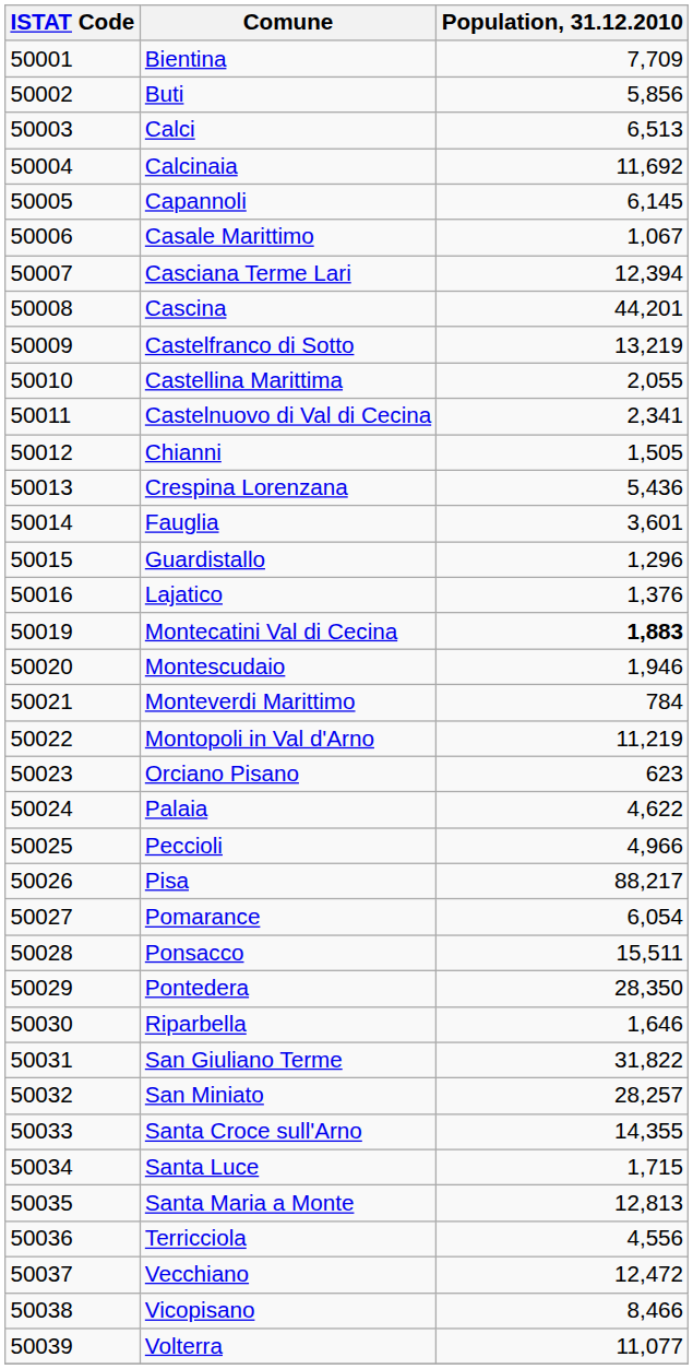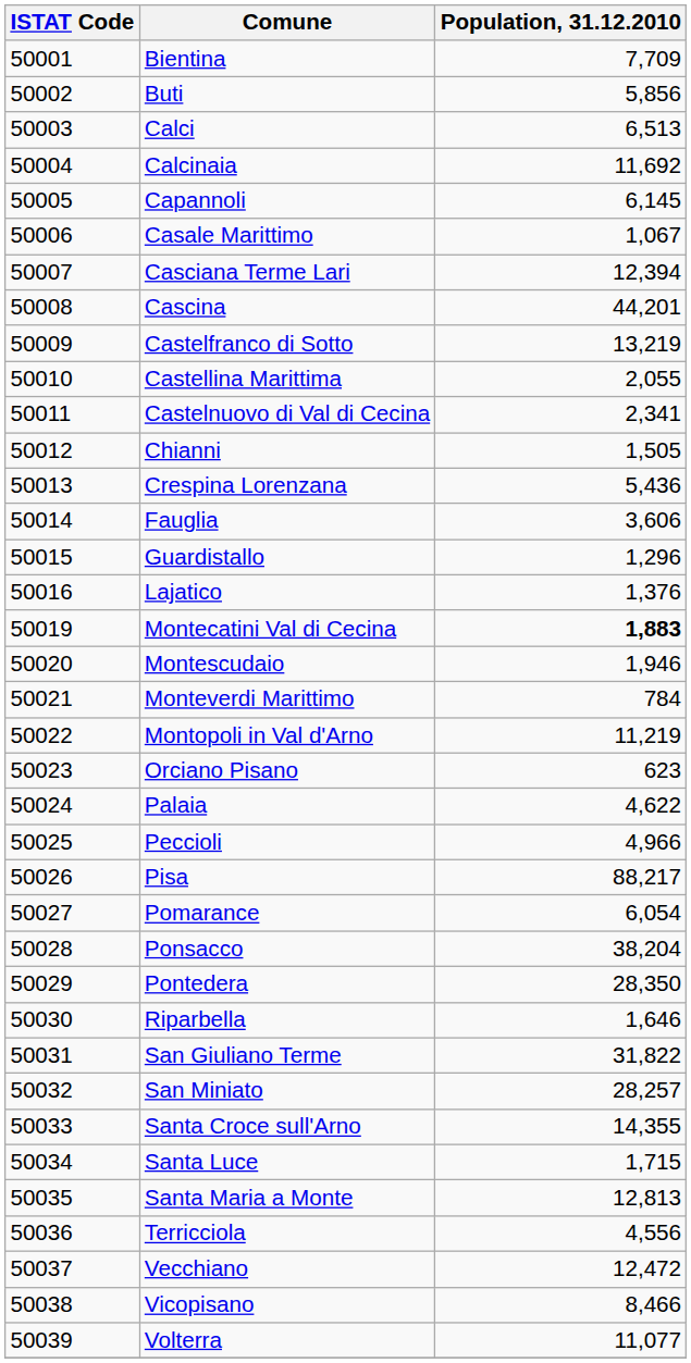 <table class="wikitable sortable">
 <tr>
 <th><a href='#'>ISTAT</a> Code</th>
 <th>Comune</th>
 <th>Population, 31.12.2010</th>
 </tr>
 <tr>
 <td>50001</td>
 <td><a href='#'>Bientina</a></td>
 <td align="right">7,709</td>
 </tr>
 <tr>
 <td>50002</td>
 <td><a href='#'>Buti</a></td>
 <td align="right">5,856</td>
 </tr>
 <tr>
 <td>50003</td>
 <td><a href='#'>Calci</a></td>
 <td align="right">6,513</td>
 </tr>
 <tr>
 <td>50004</td>
 <td><a href='#'>Calcinaia</a></td>
 <td align="right">11,692</td>
 </tr>
 <tr>
 <td>50005</td>
 <td><a href='#'>Capannoli</a></td>
 <td align="right">6,145</td>
 </tr>
 <tr>
 <td>50006</td>
 <td><a href='#'>Casale Marittimo</a></td>
 <td align="right">1,067</td>
 </tr>
 <tr>
 <td>50007</td>
 <td><a href='#'>Casciana Terme Lari</a></td>
 <td align="right">12,394</td>
 </tr>
 <tr>
 <td>50008</td>
 <td><a href='#'>Cascina</a></td>
 <td align="right">44,201</td>
 </tr>
 <tr>
 <td>50009</td>
 <td><a href='#'>Castelfranco di Sotto</a></td>
 <td align="right">13,219</td>
 </tr>
 <tr>
 <td>50010</td>
 <td><a href='#'>Castellina Marittima</a></td>
 <td align="right">2,055</td>
 </tr>
 <tr>
 <td>50011</td>
 <td><a href='#'>Castelnuovo di Val di Cecina</a></td>
 <td align="right">2,341</td>
 </tr>
 <tr>
 <td>50012</td>
 <td><a href='#'>Chianni</a></td>
 <td align="right">1,505</td>
 </tr>
 <tr>
 <td>50013</td>
 <td><a href='#'>Crespina Lorenzana</a></td>
 <td align="right">5,436</td>
 </tr>
 <tr>
 <td>50014</td>
 <td><a href='#'>Fauglia</a></td>
-<td align="right">3,601</td>
+<td align="right">3,606</td>
 </tr>
 <tr>
 <td>50015</td>
 <td><a href='#'>Guardistallo</a></td>
 <td align="right">1,296</td>
 </tr>
 <tr>
 <td>50016</td>
 <td><a href='#'>Lajatico</a></td>
 <td align="right">1,376</td>
 </tr>
 <tr>
 <td>50019</td>
 <td><a href='#'>Montecatini Val di Cecina</a></td>
 <td align="right"><strong>1,883</strong></td>
 </tr>
 <tr>
 <td>50020</td>
 <td><a href='#'>Montescudaio</a></td>
 <td align="right">1,946</td>
 </tr>
 <tr>
 <td>50021</td>
 <td><a href='#'>Monteverdi Marittimo</a></td>
 <td align="right">784</td>
 </tr>
 <tr>
 <td>50022</td>
 <td><a href='#'>Montopoli in Val d'Arno</a></td>
 <td align="right">11,219</td>
 </tr>
 <tr>
 <td>50023</td>
 <td><a href='#'>Orciano Pisano</a></td>
 <td align="right">623</td>
 </tr>
 <tr>
 <td>50024</td>
 <td><a href='#'>Palaia</a></td>
 <td align="right">4,622</td>
 </tr>
 <tr>
 <td>50025</td>
 <td><a href='#'>Peccioli</a></td>
 <td align="right">4,966</td>
 </tr>
 <tr>
 <td>50026</td>
 <td><a href='#'>Pisa</a></td>
 <td align="right">88,217</td>
 </tr>
 <tr>
 <td>50027</td>
 <td><a href='#'>Pomarance</a></td>
 <td align="right">6,054</td>
 </tr>
 <tr>
 <td>50028</td>
 <td><a href='#'>Ponsacco</a></td>
-<td align="right">15,511</td>
+<td align="right">38,204</td>
 </tr>
 <tr>
 <td>50029</td>
 <td><a href='#'>Pontedera</a></td>
 <td align="right">28,350</td>
 </tr>
 <tr>
 <td>50030</td>
 <td><a href='#'>Riparbella</a></td>
 <td align="right">1,646</td>
 </tr>
 <tr>
 <td>50031</td>
 <td><a href='#'>San Giuliano Terme</a></td>
 <td align="right">31,822</td>
 </tr>
 <tr>
 <td>50032</td>
 <td><a href='#'>San Miniato</a></td>
 <td align="right">28,257</td>
 </tr>
 <tr>
 <td>50033</td>
 <td><a href='#'>Santa Croce sull'Arno</a></td>
 <td align="right">14,355</td>
 </tr>
 <tr>
 <td>50034</td>
 <td><a href='#'>Santa Luce</a></td>
 <td align="right">1,715</td>
 </tr>
 <tr>
 <td>50035</td>
 <td><a href='#'>Santa Maria a Monte</a></td>
 <td align="right">12,813</td>
 </tr>
 <tr>
 <td>50036</td>
 <td><a href='#'>Terricciola</a></td>
 <td align="right">4,556</td>
 </tr>
 <tr>
 <td>50037</td>
 <td><a href='#'>Vecchiano</a></td>
 <td align="right">12,472</td>
 </tr>
 <tr>
 <td>50038</td>
 <td><a href='#'>Vicopisano</a></td>
 <td align="right">8,466</td>
 </tr>
 <tr>
 <td>50039</td>
 <td><a href='#'>Volterra</a></td>
 <td align="right">11,077</td>
 </tr>
 <tr>
 </tr>
 </table>
